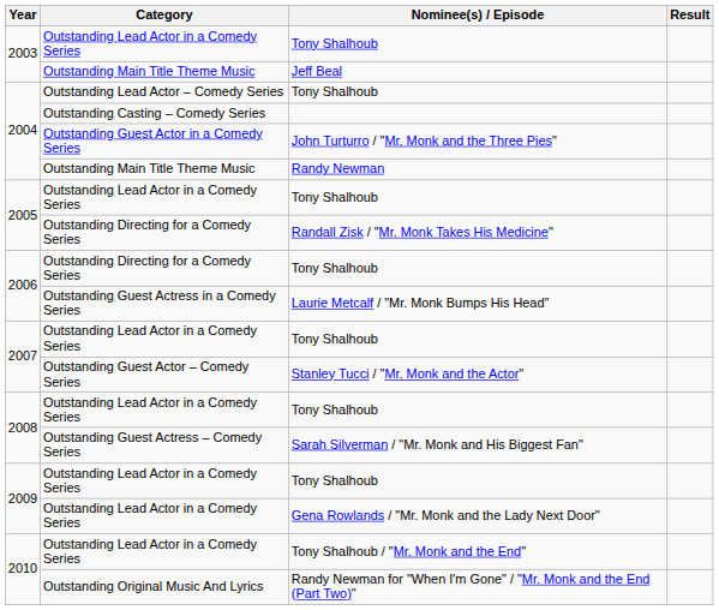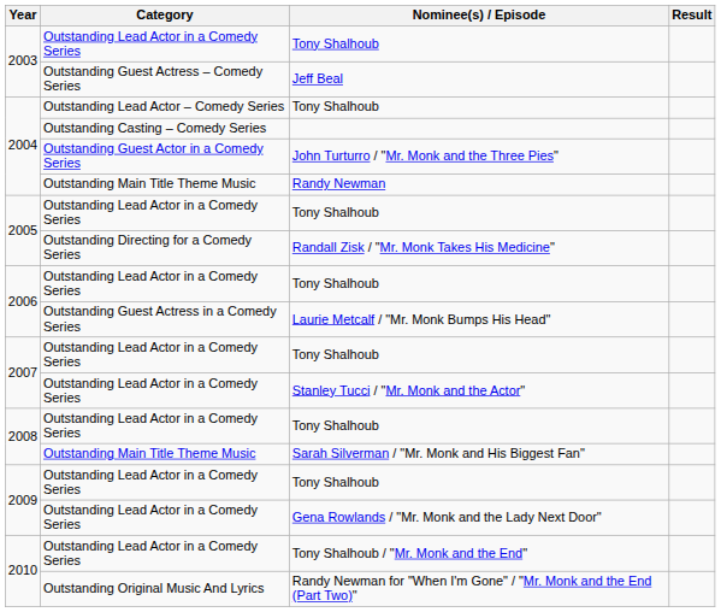 <table class="wikitable">
 <tr>
 <th>Year</th>
 <th>Category</th>
 <th>Nominee(s) / Episode</th>
 <th>Result</th>
 </tr>
 <tr>
 <td rowspan="2">2003</td>
 <td><a href='#'>Outstanding Lead Actor in a Comedy Series</a></td>
 <td><a href='#'>Tony Shalhoub</a></td>
 <td></td>
 </tr>
 <tr>
-<td><a href='#'>Outstanding Main Title Theme Music</a></td>
+<td>Outstanding Guest Actress – Comedy Series</td>
 <td><a href='#'>Jeff Beal</a></td>
 <td></td>
 </tr>
 <tr>
 <td rowspan="4">2004</td>
 <td>Outstanding Lead Actor – Comedy Series</td>
 <td>Tony Shalhoub</td>
 <td></td>
 </tr>
 <tr>
 <td>Outstanding Casting – Comedy Series</td>
 <td></td>
 <td></td>
 </tr>
 <tr>
 <td><a href='#'>Outstanding Guest Actor in a Comedy Series</a></td>
 <td><a href='#'>John Turturro</a> / "<a href='#'>Mr. Monk and the Three Pies</a>"</td>
 <td></td>
 </tr>
 <tr>
 <td>Outstanding Main Title Theme Music</td>
 <td><a href='#'>Randy Newman</a></td>
 <td></td>
 </tr>
 <tr>
 <td rowspan="2">2005</td>
 <td>Outstanding Lead Actor in a Comedy Series</td>
 <td>Tony Shalhoub</td>
 <td></td>
 </tr>
 <tr>
 <td>Outstanding Directing  for a Comedy Series</td>
 <td><a href='#'>Randall Zisk</a> / "<a href='#'>Mr. Monk Takes His Medicine</a>"</td>
 <td></td>
 </tr>
 <tr>
 <td rowspan="2">2006</td>
-<td>Outstanding Directing  for a Comedy Series</td>
+<td>Outstanding Lead Actor in a Comedy Series</td>
 <td>Tony Shalhoub</td>
 <td></td>
 </tr>
 <tr>
 <td>Outstanding Guest Actress in a Comedy Series</td>
 <td><a href='#'>Laurie Metcalf</a> / "Mr. Monk Bumps His Head"</td>
 <td></td>
 </tr>
 <tr>
 <td rowspan="2">2007</td>
 <td>Outstanding Lead Actor in a Comedy Series</td>
 <td>Tony Shalhoub</td>
 <td></td>
 </tr>
 <tr>
-<td>Outstanding Guest Actor – Comedy Series</td>
+<td>Outstanding Lead Actor in a Comedy Series</td>
 <td><a href='#'>Stanley Tucci</a> / "<a href='#'>Mr. Monk and the Actor</a>"</td>
 <td></td>
 </tr>
 <tr>
 <td rowspan="2">2008</td>
 <td>Outstanding Lead Actor in a Comedy Series</td>
 <td>Tony Shalhoub</td>
 <td></td>
 </tr>
 <tr>
-<td>Outstanding Guest Actress – Comedy Series</td>
+<td><a href='#'>Outstanding Main Title Theme Music</a></td>
 <td><a href='#'>Sarah Silverman</a> / "Mr. Monk and His Biggest Fan"</td>
 <td></td>
 </tr>
 <tr>
 <td rowspan="2">2009</td>
 <td>Outstanding Lead Actor in a Comedy Series</td>
 <td>Tony Shalhoub</td>
 <td></td>
 </tr>
 <tr>
 <td>Outstanding Lead Actor in a Comedy Series</td>
 <td><a href='#'>Gena Rowlands</a> / "Mr. Monk and the Lady Next Door"</td>
 <td></td>
 </tr>
 <tr>
 <td rowspan="2">2010</td>
 <td>Outstanding Lead Actor in a Comedy Series</td>
 <td>Tony Shalhoub / "<a href='#'>Mr. Monk and the End</a>"</td>
 <td></td>
 </tr>
 <tr>
 <td>Outstanding Original Music And Lyrics</td>
 <td>Randy Newman for "When I'm Gone" / "<a href='#'>Mr. Monk and the End (Part Two)</a>"</td>
 <td></td>
 </tr>
 </table>
